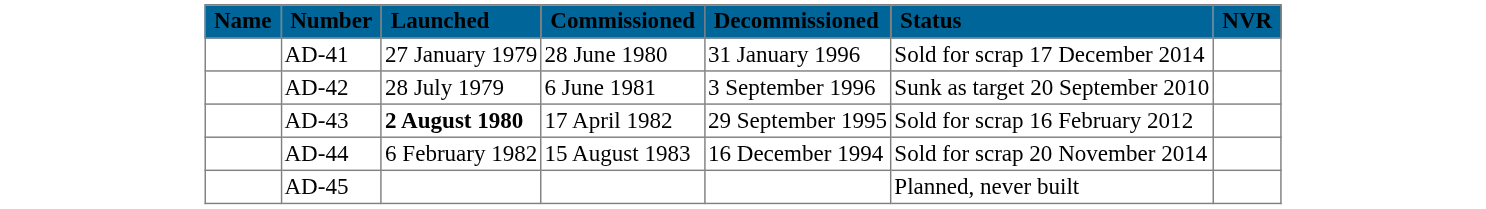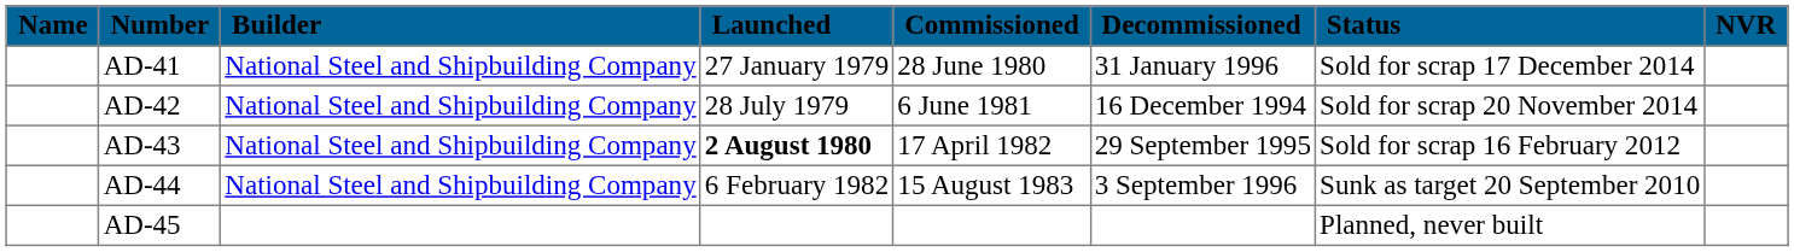 <table class="toccolours" align="center" border="1" cellspacing="1" cellpadding="2" style="border-collapse: collapse;">
 <tr ---- bgcolor=#006699>
 <td><strong><span> Name </span></strong></td>
 <td><strong><span> Number </span></strong></td>
+<td><strong><span> Builder </span></strong></td>
 <td><strong><span> Launched </span></strong></td>
 <td><strong><span> Commissioned </span></strong></td>
 <td><strong><span> Decommissioned </span></strong></td>
 <td><strong><span> Status </span></strong></td>
 <td><strong><span> NVR </span></strong></td>
 </tr>
 <tr>
 <td></td>
 <td>AD-41</td>
+<td><a href='#'>National Steel and Shipbuilding Company</a></td>
 <td>27 January 1979</td>
 <td>28 June 1980</td>
 <td>31 January 1996</td>
 <td>Sold for scrap 17 December 2014</td>
 <td></td>
 </tr>
 <tr>
 <td></td>
 <td>AD-42</td>
+<td><a href='#'>National Steel and Shipbuilding Company</a></td>
 <td>28 July 1979</td>
 <td>6 June 1981</td>
-<td>3 September 1996</td>
-<td>Sunk as target 20 September 2010</td>
+<td>16 December 1994</td>
+<td>Sold for scrap 20 November 2014</td>
 <td></td>
 </tr>
 <tr>
 <td></td>
 <td>AD-43</td>
+<td><a href='#'>National Steel and Shipbuilding Company</a></td>
 <td><strong>2 August 1980</strong></td>
 <td>17 April 1982</td>
 <td>29 September 1995</td>
 <td>Sold for scrap 16 February 2012</td>
 <td></td>
 </tr>
 <tr>
 <td></td>
 <td>AD-44</td>
+<td><a href='#'>National Steel and Shipbuilding Company</a></td>
 <td>6 February 1982</td>
 <td>15 August 1983</td>
-<td>16 December 1994</td>
-<td>Sold for scrap 20 November 2014</td>
+<td>3 September 1996</td>
+<td>Sunk as target 20 September 2010</td>
 <td></td>
 </tr>
 <tr>
 <td></td>
 <td>AD-45</td>
 <td></td>
 <td></td>
 <td></td>
+<td></td>
 <td>Planned, never built</td>
 <td></td>
 </tr>
 </table>
